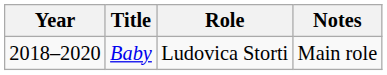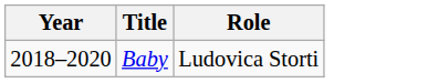 <table class="wikitable">
 <tr>
 <th>Year</th>
 <th>Title</th>
 <th>Role</th>
-<th>Notes</th>
 </tr>
 <tr>
 <td>2018–2020</td>
 <td><em><a href='#'>Baby</a></em></td>
 <td>Ludovica Storti</td>
-<td>Main role</td>
 </tr>
 </table>
